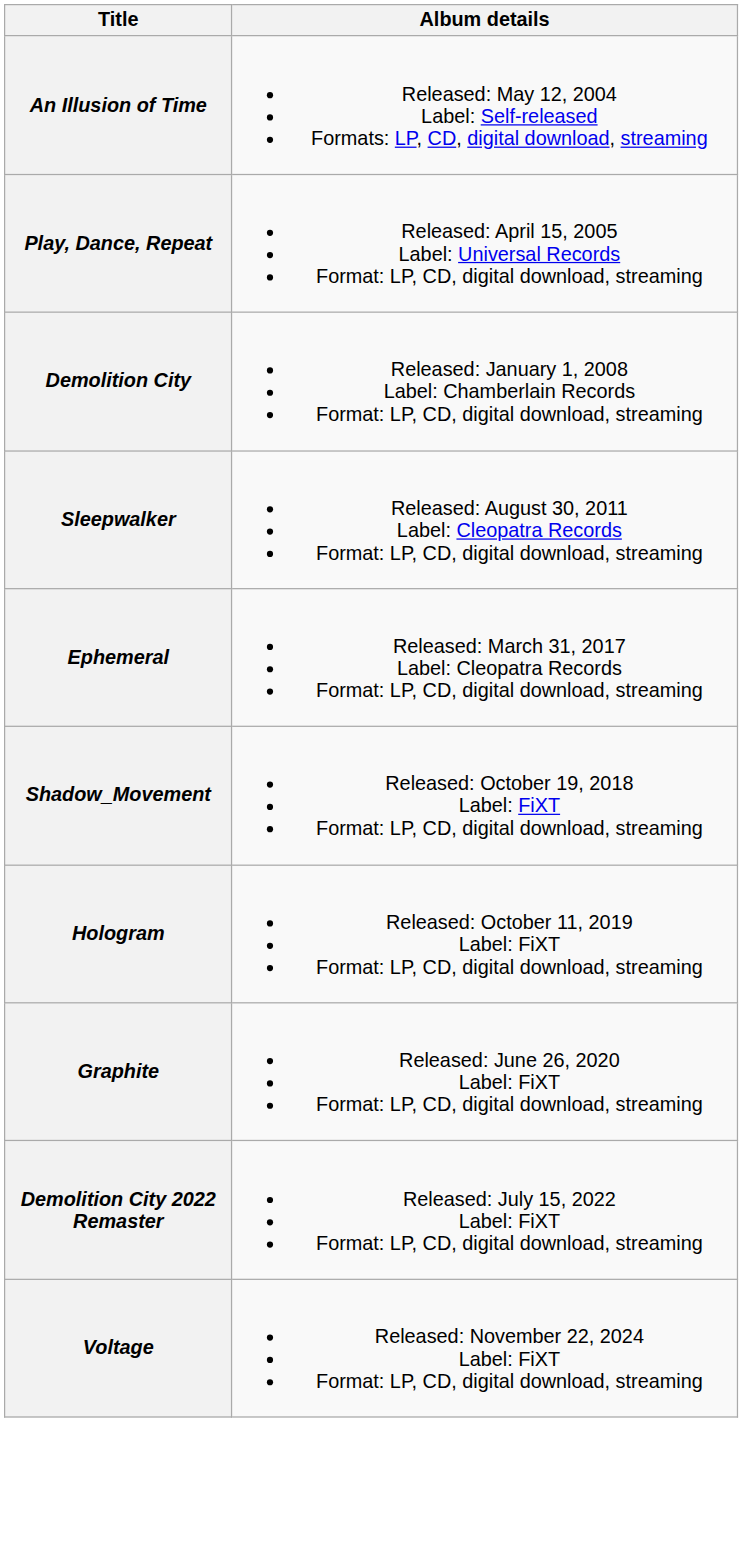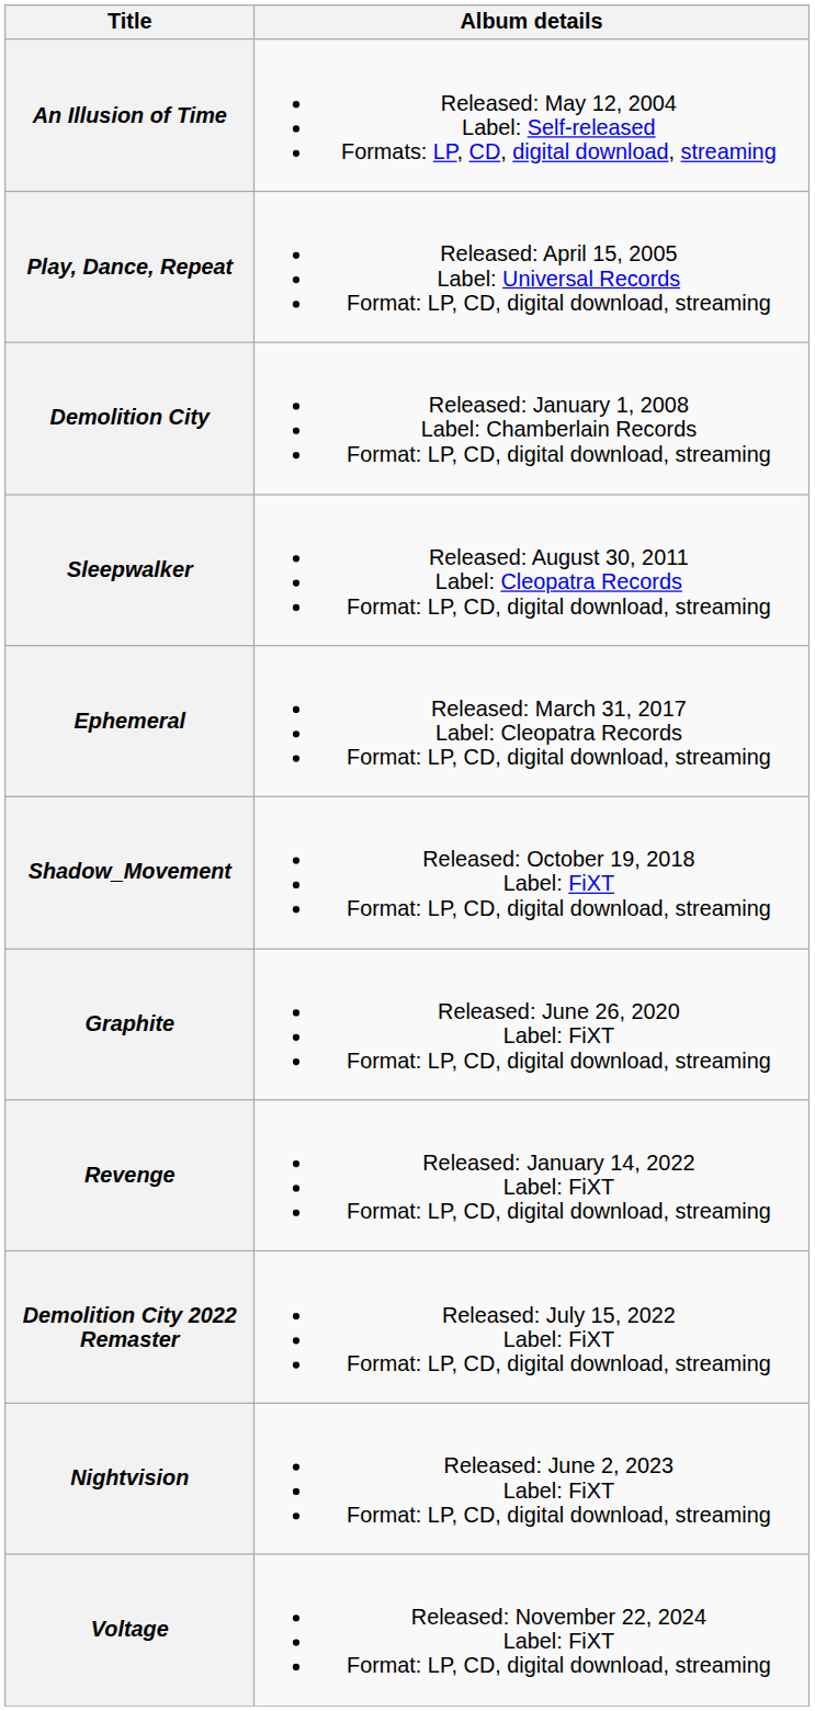 <table class="wikitable plainrowheaders" style="text-align:center;">
 <tr>
 <th scope="col" rowspan="1" style="width:11em;">Title</th>
 <th scope="col" rowspan="1" style="width:25em;">Album details</th>
 </tr>
 <tr>
 <th scope="row"><em>An Illusion of Time</em></th>
 <td><br><ul><li>Released: May 12, 2004</li><li>Label: <a href='#'>Self-released</a></li><li>Formats: <a href='#'>LP</a>, <a href='#'>CD</a>, <a href='#'>digital download</a>, <a href='#'>streaming</a></li></ul></td>
 </tr>
 <tr>
 <th scope="row"><em>Play, Dance, Repeat</em></th>
 <td><br><ul><li>Released: April 15, 2005</li><li>Label: <a href='#'>Universal Records</a></li><li>Format: LP, CD, digital download, streaming</li></ul></td>
 </tr>
 <tr>
 <th scope="row"><em>Demolition City</em></th>
 <td><br><ul><li>Released: January 1, 2008</li><li>Label: Chamberlain Records</li><li>Format: LP, CD, digital download, streaming</li></ul></td>
 </tr>
 <tr>
 <th scope="row"><em>Sleepwalker</em></th>
 <td><br><ul><li>Released: August 30, 2011</li><li>Label: <a href='#'>Cleopatra Records</a></li><li>Format: LP, CD, digital download, streaming</li></ul></td>
 </tr>
 <tr>
 <th scope="row"><em>Ephemeral</em></th>
 <td><br><ul><li>Released: March 31, 2017</li><li>Label: Cleopatra Records</li><li>Format: LP, CD, digital download, streaming</li></ul></td>
 </tr>
 <tr>
 <th scope="row"><em>Shadow_Movement</em></th>
 <td><br><ul><li>Released: October 19, 2018</li><li>Label: <a href='#'>FiXT</a></li><li>Format: LP, CD, digital download, streaming</li></ul></td>
 </tr>
 <tr>
-<th scope="row"><em>Hologram</em></th>
-<td><br><ul><li>Released: October 11, 2019</li><li>Label: FiXT</li><li>Format: LP, CD, digital download, streaming</li></ul></td>
+<th scope="row"><em>Graphite</em></th>
+<td><br><ul><li>Released: June 26, 2020</li><li>Label: FiXT</li><li>Format: LP, CD, digital download, streaming</li></ul></td>
 </tr>
 <tr>
-<th scope="row"><em>Graphite</em></th>
-<td><br><ul><li>Released: June 26, 2020</li><li>Label: FiXT</li><li>Format: LP, CD, digital download, streaming</li></ul></td>
+<th scope="row"><em>Revenge</em></th>
+<td><br><ul><li>Released: January 14, 2022</li><li>Label: FiXT</li><li>Format: LP, CD, digital download, streaming</li></ul></td>
 </tr>
 <tr>
 <th scope="row"><em>Demolition City 2022 Remaster</em></th>
 <td><br><ul><li>Released: July 15, 2022</li><li>Label: FiXT</li><li>Format: LP, CD, digital download, streaming</li></ul></td>
 </tr>
 <tr>
+<th scope="row"><em>Nightvision</em></th>
+<td><br><ul><li>Released: June 2, 2023</li><li>Label: FiXT</li><li>Format: LP, CD, digital download, streaming</li></ul></td>
+</tr>
+<tr>
 <th scope="row"><em>Voltage</em></th>
 <td><br><ul><li>Released: November 22, 2024</li><li>Label: FiXT</li><li>Format: LP, CD, digital download, streaming</li></ul></td>
 </tr>
 </table>
